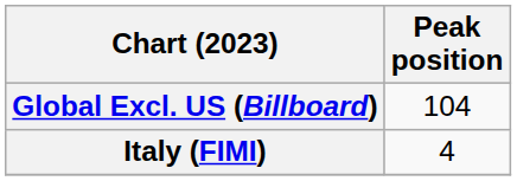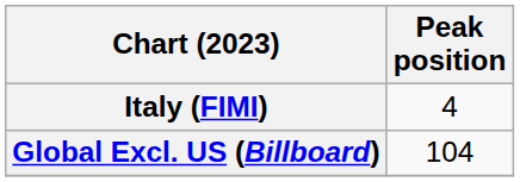 <table class="wikitable sortable plainrowheaders" style="text-align:center;">
 <tr>
 <th scope="col">Chart (2023)</th>
 <th scope="col">Peak<br>position</th>
 </tr>
 <tr>
+<th scope="row">Italy (<a href='#'>FIMI</a>)</th>
+<td>4</td>
+</tr>
+<tr>
 <th scope="row"><a href='#'>Global Excl. US</a> (<em><a href='#'>Billboard</a></em>)</th>
 <td>104</td>
 </tr>
 <tr>
-<th scope="row">Italy (<a href='#'>FIMI</a>)</th>
-<td>4</td>
-</tr>
-<tr>
 </tr>
 </table>
